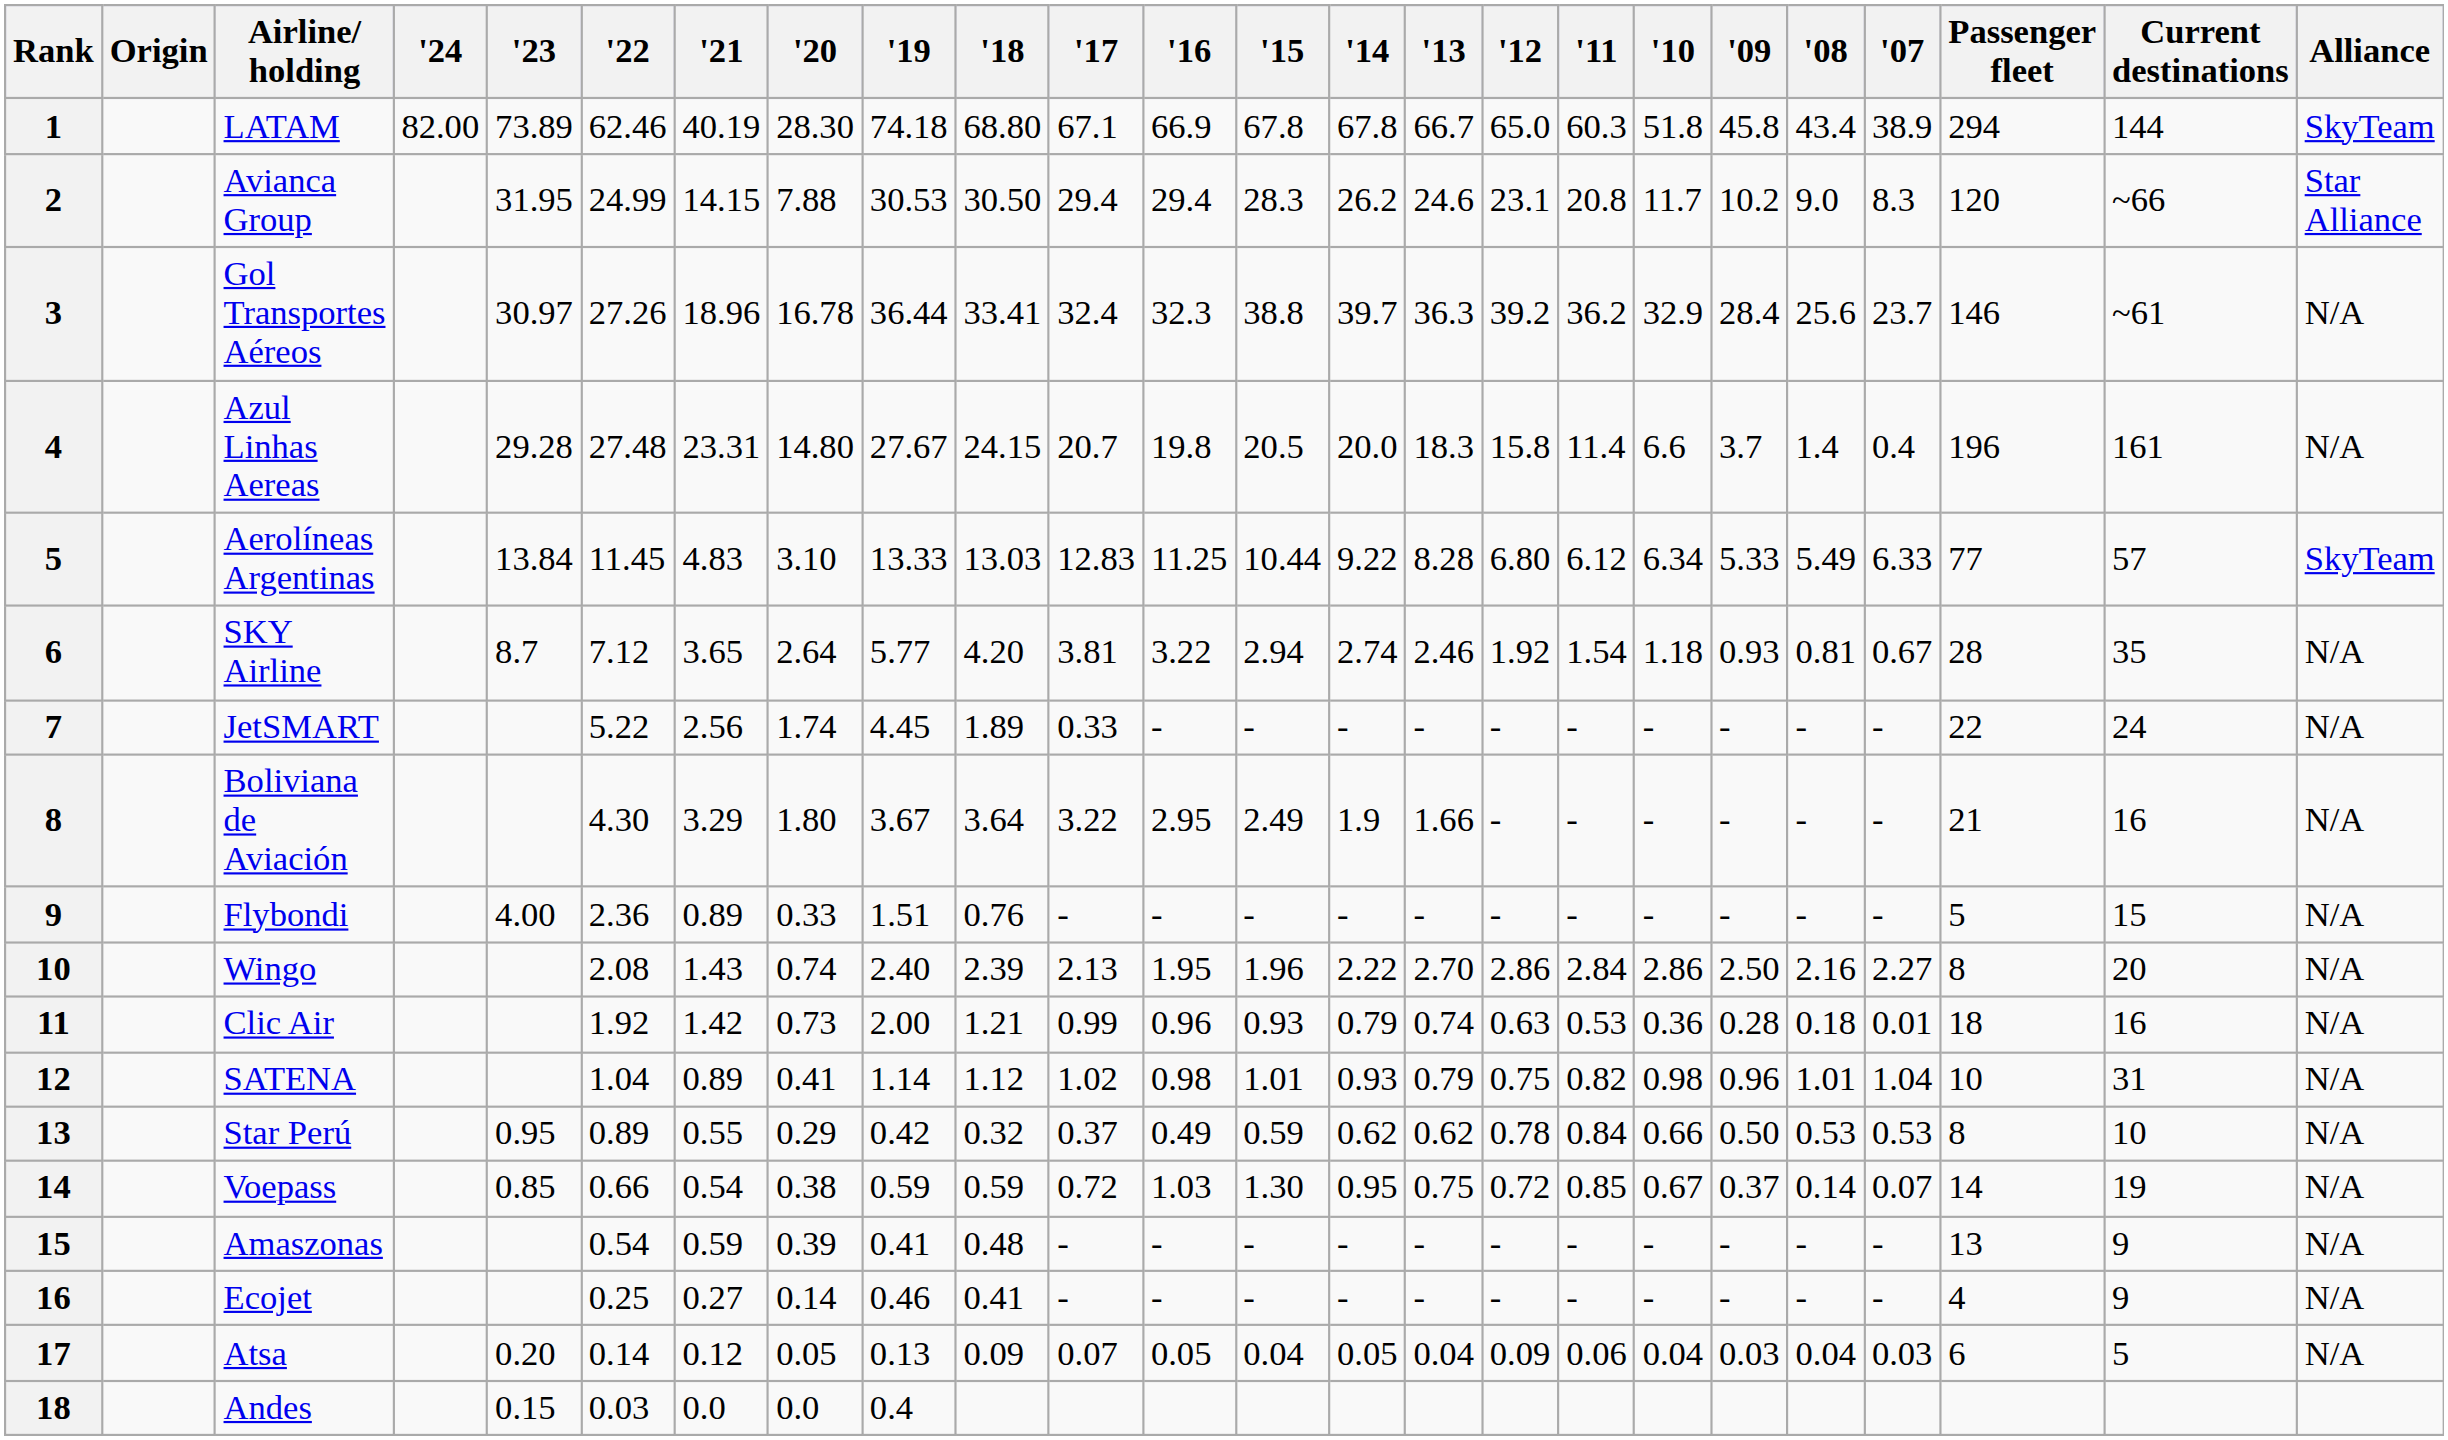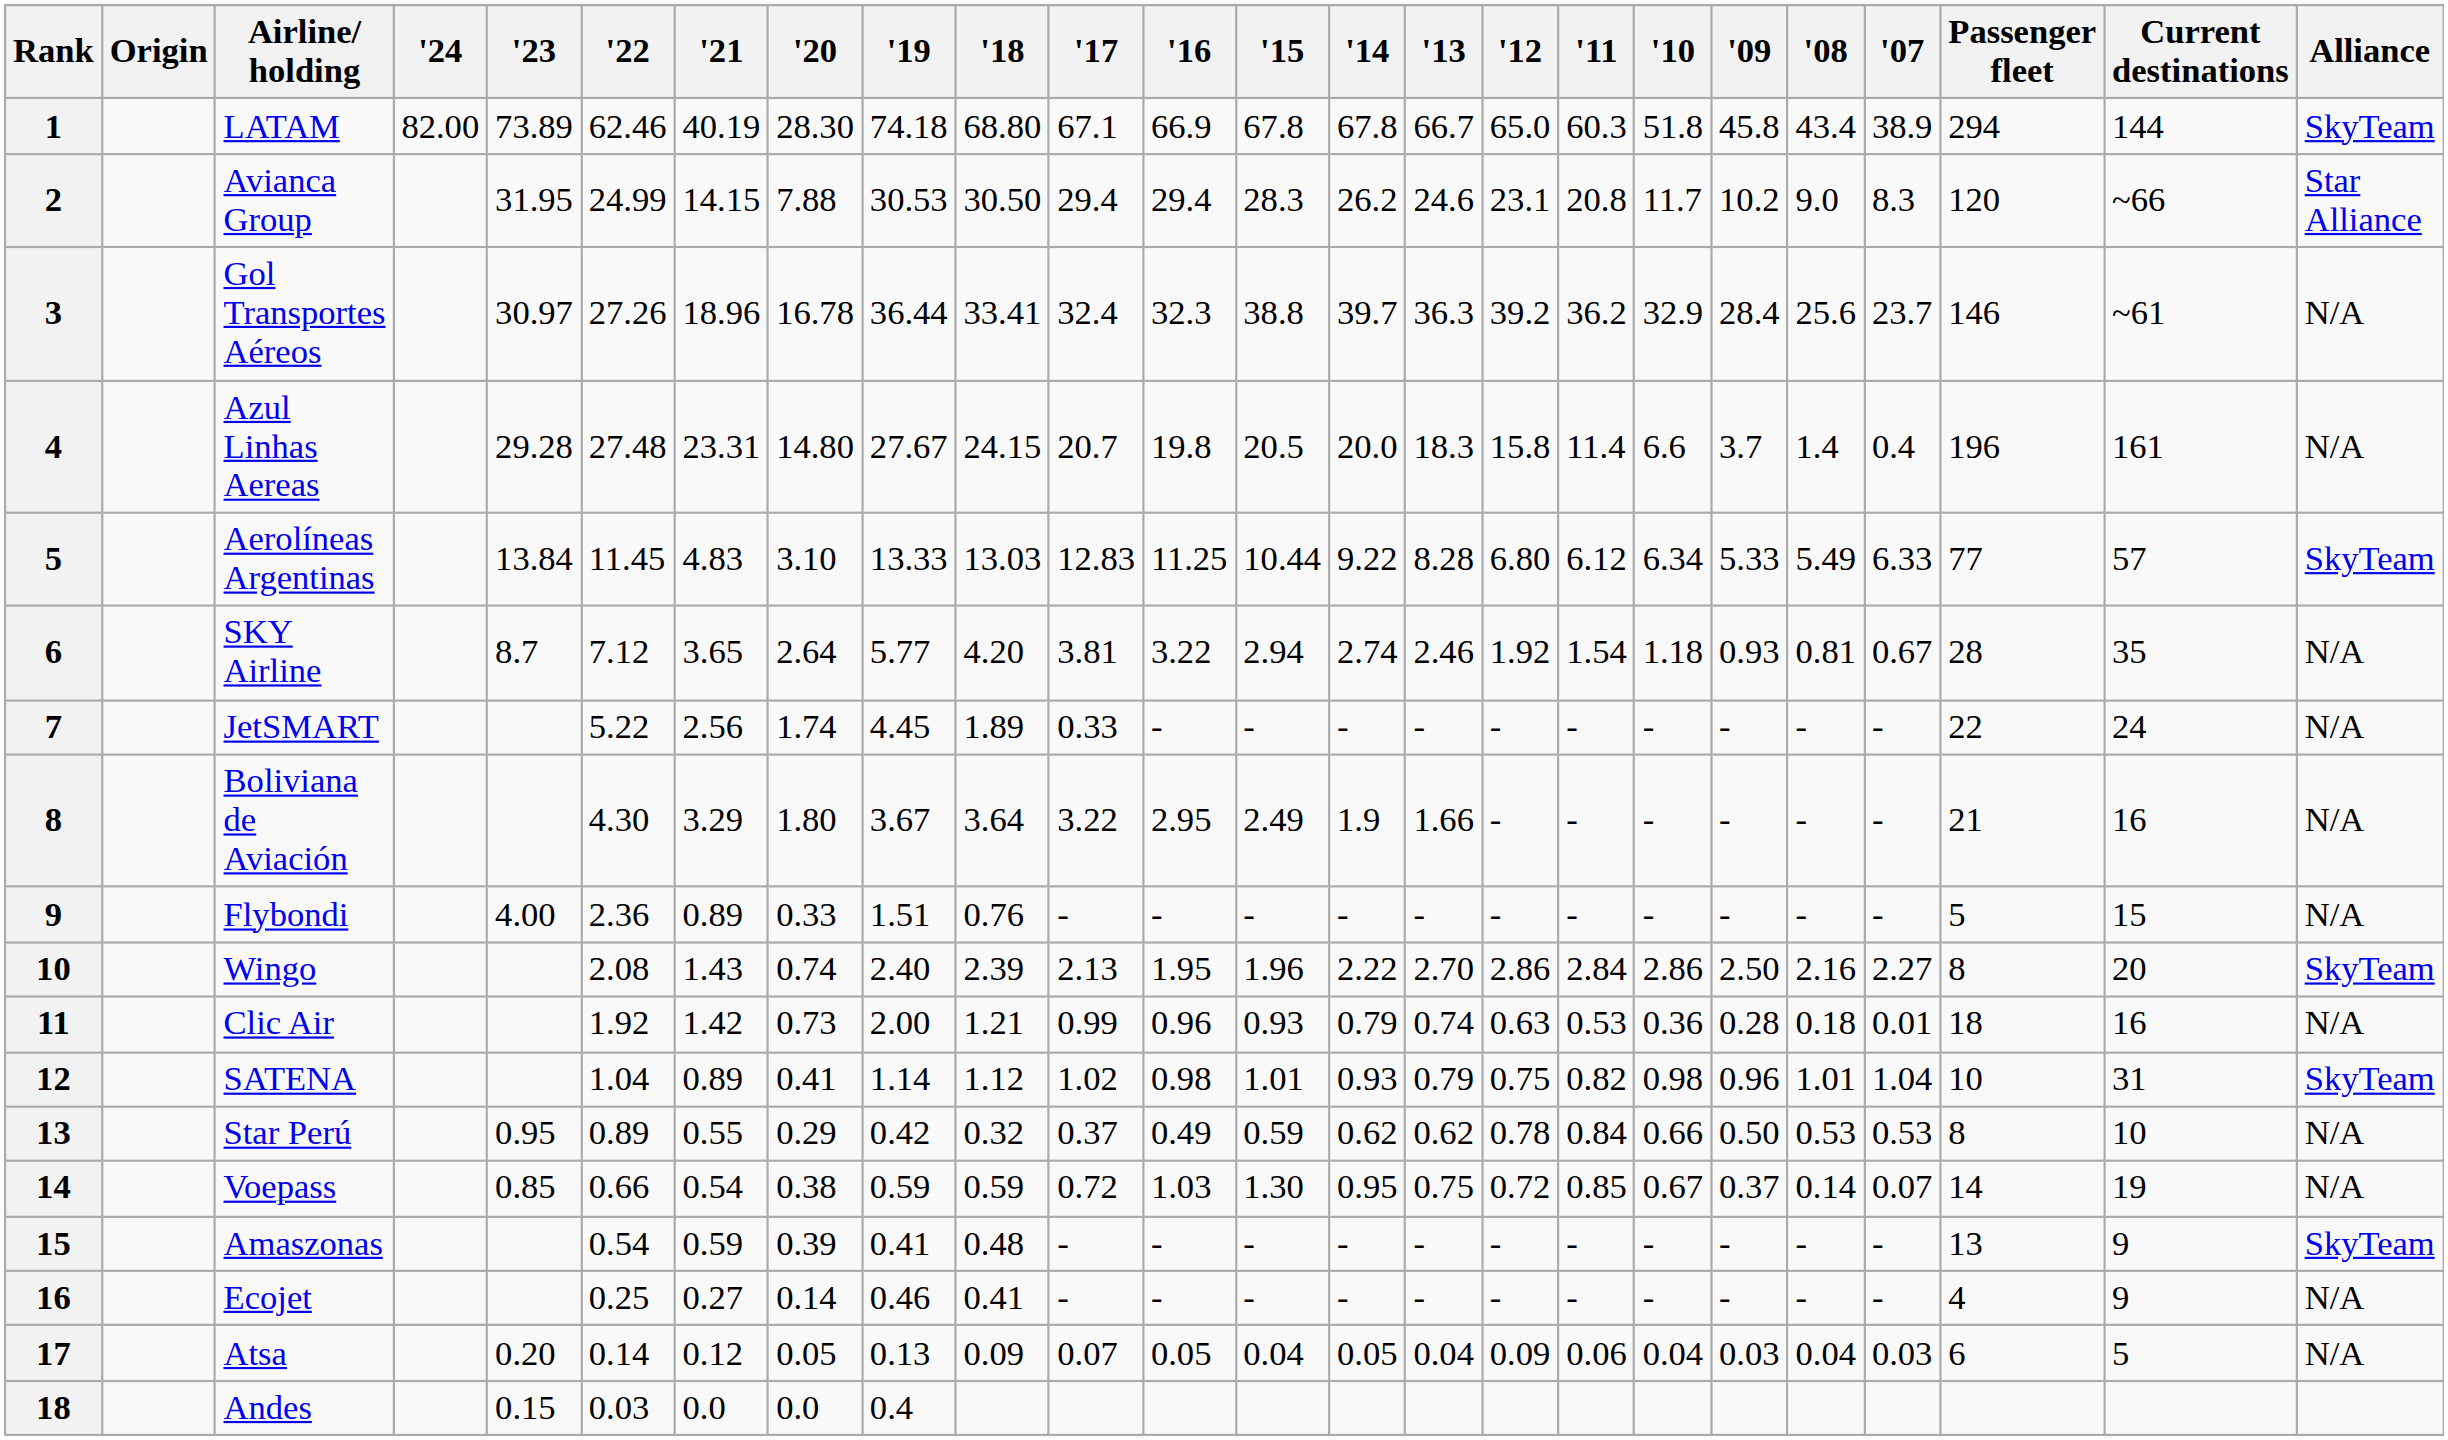 <table class="sortable wikitable defaultright col2left col3left">
 <tr bgcolor=ccccff>
 <th>Rank</th>
 <th>Origin</th>
 <th>Airline/ holding</th>
 <th>'24</th>
 <th>'23</th>
 <th>'22</th>
 <th>'21</th>
 <th>'20</th>
 <th>'19</th>
 <th>'18</th>
 <th>'17</th>
 <th>'16</th>
 <th>'15</th>
 <th>'14</th>
 <th>'13</th>
 <th>'12</th>
 <th>'11</th>
 <th>'10</th>
 <th>'09</th>
 <th>'08</th>
 <th>'07</th>
 <th>Passenger <br> fleet</th>
 <th>Current <br> destinations</th>
 <th>Alliance</th>
 </tr>
 <tr>
 <th>1</th>
 <td><br></td>
 <td><a href='#'>LATAM</a> </td>
 <td>82.00</td>
 <td>73.89</td>
 <td>62.46</td>
 <td>40.19</td>
 <td>28.30</td>
 <td>74.18</td>
 <td>68.80</td>
 <td>67.1</td>
 <td>66.9</td>
 <td>67.8</td>
 <td>67.8</td>
 <td>66.7</td>
 <td>65.0</td>
 <td>60.3</td>
 <td>51.8</td>
 <td>45.8</td>
 <td>43.4</td>
 <td>38.9</td>
 <td>294</td>
 <td>144</td>
 <td><a href='#'>SkyTeam</a></td>
 </tr>
 <tr>
 <th>2</th>
 <td><br></td>
 <td><a href='#'>Avianca Group</a> </td>
 <td></td>
 <td>31.95</td>
 <td>24.99</td>
 <td>14.15</td>
 <td>7.88</td>
 <td>30.53</td>
 <td>30.50</td>
 <td>29.4</td>
 <td>29.4</td>
 <td>28.3</td>
 <td>26.2</td>
 <td>24.6</td>
 <td>23.1</td>
 <td>20.8</td>
 <td>11.7</td>
 <td>10.2</td>
 <td>9.0</td>
 <td>8.3</td>
 <td>120</td>
 <td>~66</td>
 <td><a href='#'>Star Alliance</a></td>
 </tr>
 <tr>
 <th>3</th>
 <td></td>
 <td><a href='#'>Gol Transportes Aéreos</a> </td>
 <td></td>
 <td>30.97</td>
 <td>27.26</td>
 <td>18.96</td>
 <td>16.78</td>
 <td>36.44</td>
 <td>33.41</td>
 <td>32.4</td>
 <td>32.3</td>
 <td>38.8</td>
 <td>39.7</td>
 <td>36.3</td>
 <td>39.2</td>
 <td>36.2</td>
 <td>32.9</td>
 <td>28.4</td>
 <td>25.6</td>
 <td>23.7</td>
 <td>146</td>
 <td>~61</td>
 <td>N/A</td>
 </tr>
 <tr>
 <th>4</th>
 <td></td>
 <td><a href='#'>Azul Linhas Aereas</a> </td>
 <td></td>
 <td>29.28</td>
 <td>27.48</td>
 <td>23.31</td>
 <td>14.80</td>
 <td>27.67</td>
 <td>24.15</td>
 <td>20.7</td>
 <td>19.8</td>
 <td>20.5</td>
 <td>20.0</td>
 <td>18.3</td>
 <td>15.8</td>
 <td>11.4</td>
 <td>6.6</td>
 <td>3.7</td>
 <td>1.4</td>
 <td>0.4</td>
 <td>196</td>
 <td>161</td>
 <td>N/A</td>
 </tr>
 <tr>
 <th>5</th>
 <td></td>
 <td><a href='#'>Aerolíneas Argentinas</a> </td>
 <td></td>
 <td>13.84</td>
 <td>11.45</td>
 <td>4.83</td>
 <td>3.10</td>
 <td>13.33</td>
 <td>13.03</td>
 <td>12.83</td>
 <td>11.25</td>
 <td>10.44</td>
 <td>9.22</td>
 <td>8.28</td>
 <td>6.80</td>
 <td>6.12</td>
 <td>6.34</td>
 <td>5.33</td>
 <td>5.49</td>
 <td>6.33</td>
 <td>77</td>
 <td>57</td>
 <td><a href='#'>SkyTeam</a></td>
 </tr>
 <tr>
 <th>6</th>
 <td></td>
 <td><a href='#'>SKY Airline</a> </td>
 <td></td>
 <td>8.7</td>
 <td>7.12</td>
 <td>3.65</td>
 <td>2.64</td>
 <td>5.77</td>
 <td>4.20</td>
 <td>3.81</td>
 <td>3.22</td>
 <td>2.94</td>
 <td>2.74</td>
 <td>2.46</td>
 <td>1.92</td>
 <td>1.54</td>
 <td>1.18</td>
 <td>0.93</td>
 <td>0.81</td>
 <td>0.67</td>
 <td>28</td>
 <td>35</td>
 <td>N/A</td>
 </tr>
 <tr>
 <th>7</th>
 <td></td>
 <td><a href='#'>JetSMART</a> </td>
 <td></td>
 <td></td>
 <td>5.22</td>
 <td>2.56</td>
 <td>1.74</td>
 <td>4.45</td>
 <td>1.89</td>
 <td>0.33</td>
 <td>-</td>
 <td>-</td>
 <td>-</td>
 <td>-</td>
 <td>-</td>
 <td>-</td>
 <td>-</td>
 <td>-</td>
 <td>-</td>
 <td>-</td>
 <td>22</td>
 <td>24</td>
 <td>N/A</td>
 </tr>
 <tr>
 <th>8</th>
 <td></td>
 <td><a href='#'>Boliviana de Aviación</a></td>
 <td></td>
 <td></td>
 <td>4.30</td>
 <td>3.29</td>
 <td>1.80</td>
 <td>3.67</td>
 <td>3.64</td>
 <td>3.22</td>
 <td>2.95</td>
 <td>2.49</td>
 <td>1.9</td>
 <td>1.66</td>
 <td>-</td>
 <td>-</td>
 <td>-</td>
 <td>-</td>
 <td>-</td>
 <td>-</td>
 <td>21</td>
 <td>16</td>
 <td>N/A</td>
 </tr>
 <tr>
 <th>9</th>
 <td></td>
 <td><a href='#'>Flybondi</a></td>
 <td></td>
 <td>4.00</td>
 <td>2.36</td>
 <td>0.89</td>
 <td>0.33</td>
 <td>1.51</td>
 <td>0.76</td>
 <td>-</td>
 <td>-</td>
 <td>-</td>
 <td>-</td>
 <td>-</td>
 <td>-</td>
 <td>-</td>
 <td>-</td>
 <td>-</td>
 <td>-</td>
 <td>-</td>
 <td>5</td>
 <td>15</td>
 <td>N/A</td>
 </tr>
 <tr>
 <th>10</th>
 <td></td>
 <td><a href='#'>Wingo</a> </td>
 <td></td>
 <td></td>
 <td>2.08</td>
 <td>1.43</td>
 <td>0.74</td>
 <td>2.40</td>
 <td>2.39</td>
 <td>2.13</td>
 <td>1.95</td>
 <td>1.96</td>
 <td>2.22</td>
 <td>2.70</td>
 <td>2.86</td>
 <td>2.84</td>
 <td>2.86</td>
 <td>2.50</td>
 <td>2.16</td>
 <td>2.27</td>
 <td>8</td>
 <td>20</td>
-<td>N/A</td>
+<td><a href='#'>SkyTeam</a></td>
 </tr>
 <tr>
 <th>11</th>
 <td></td>
 <td><a href='#'>Clic Air</a></td>
 <td></td>
 <td></td>
 <td>1.92</td>
 <td>1.42</td>
 <td>0.73</td>
 <td>2.00</td>
 <td>1.21</td>
 <td>0.99</td>
 <td>0.96</td>
 <td>0.93</td>
 <td>0.79</td>
 <td>0.74</td>
 <td>0.63</td>
 <td>0.53</td>
 <td>0.36</td>
 <td>0.28</td>
 <td>0.18</td>
 <td>0.01</td>
 <td>18</td>
 <td>16</td>
 <td>N/A</td>
 </tr>
 <tr>
 <th>12</th>
 <td></td>
 <td><a href='#'>SATENA</a></td>
 <td></td>
 <td></td>
 <td>1.04</td>
 <td>0.89</td>
 <td>0.41</td>
 <td>1.14</td>
 <td>1.12</td>
 <td>1.02</td>
 <td>0.98</td>
 <td>1.01</td>
 <td>0.93</td>
 <td>0.79</td>
 <td>0.75</td>
 <td>0.82</td>
 <td>0.98</td>
 <td>0.96</td>
 <td>1.01</td>
 <td>1.04</td>
 <td>10</td>
 <td>31</td>
-<td>N/A</td>
+<td><a href='#'>SkyTeam</a></td>
 </tr>
 <tr>
 <th>13</th>
 <td></td>
 <td><a href='#'>Star Perú</a></td>
 <td></td>
 <td>0.95</td>
 <td>0.89</td>
 <td>0.55</td>
 <td>0.29</td>
 <td>0.42</td>
 <td>0.32</td>
 <td>0.37</td>
 <td>0.49</td>
 <td>0.59</td>
 <td>0.62</td>
 <td>0.62</td>
 <td>0.78</td>
 <td>0.84</td>
 <td>0.66</td>
 <td>0.50</td>
 <td>0.53</td>
 <td>0.53</td>
 <td>8</td>
 <td>10</td>
 <td>N/A</td>
 </tr>
 <tr>
 <th>14</th>
 <td></td>
 <td><a href='#'>Voepass</a> </td>
 <td></td>
 <td>0.85</td>
 <td>0.66</td>
 <td>0.54</td>
 <td>0.38</td>
 <td>0.59</td>
 <td>0.59</td>
 <td>0.72</td>
 <td>1.03</td>
 <td>1.30</td>
 <td>0.95</td>
 <td>0.75</td>
 <td>0.72</td>
 <td>0.85</td>
 <td>0.67</td>
 <td>0.37</td>
 <td>0.14</td>
 <td>0.07</td>
 <td>14</td>
 <td>19</td>
 <td>N/A</td>
 </tr>
 <tr>
 <th>15</th>
 <td></td>
 <td><a href='#'>Amaszonas</a></td>
 <td></td>
 <td></td>
 <td>0.54</td>
 <td>0.59</td>
 <td>0.39</td>
 <td>0.41</td>
 <td>0.48</td>
 <td>-</td>
 <td>-</td>
 <td>-</td>
 <td>-</td>
 <td>-</td>
 <td>-</td>
 <td>-</td>
 <td>-</td>
 <td>-</td>
 <td>-</td>
 <td>-</td>
 <td>13</td>
 <td>9</td>
-<td>N/A</td>
+<td><a href='#'>SkyTeam</a></td>
 </tr>
 <tr>
 <th>16</th>
 <td></td>
 <td><a href='#'>Ecojet</a></td>
 <td></td>
 <td></td>
 <td>0.25</td>
 <td>0.27</td>
 <td>0.14</td>
 <td>0.46</td>
 <td>0.41</td>
 <td>-</td>
 <td>-</td>
 <td>-</td>
 <td>-</td>
 <td>-</td>
 <td>-</td>
 <td>-</td>
 <td>-</td>
 <td>-</td>
 <td>-</td>
 <td>-</td>
 <td>4</td>
 <td>9</td>
 <td>N/A</td>
 </tr>
 <tr>
 <th>17</th>
 <td></td>
 <td><a href='#'>Atsa</a></td>
 <td></td>
 <td>0.20</td>
 <td>0.14</td>
 <td>0.12</td>
 <td>0.05</td>
 <td>0.13</td>
 <td>0.09</td>
 <td>0.07</td>
 <td>0.05</td>
 <td>0.04</td>
 <td>0.05</td>
 <td>0.04</td>
 <td>0.09</td>
 <td>0.06</td>
 <td>0.04</td>
 <td>0.03</td>
 <td>0.04</td>
 <td>0.03</td>
 <td>6</td>
 <td>5</td>
 <td>N/A</td>
 </tr>
 <tr>
 <th>18</th>
 <td></td>
 <td><a href='#'>Andes</a></td>
 <td></td>
 <td>0.15</td>
 <td>0.03</td>
 <td>0.0</td>
 <td>0.0</td>
 <td>0.4</td>
 <td></td>
 <td></td>
 <td></td>
 <td></td>
 <td></td>
 <td></td>
 <td></td>
 <td></td>
 <td></td>
 <td></td>
 <td></td>
 <td></td>
 <td></td>
 <td></td>
 <td></td>
 </tr>
 <tr>
 </tr>
 </table>
